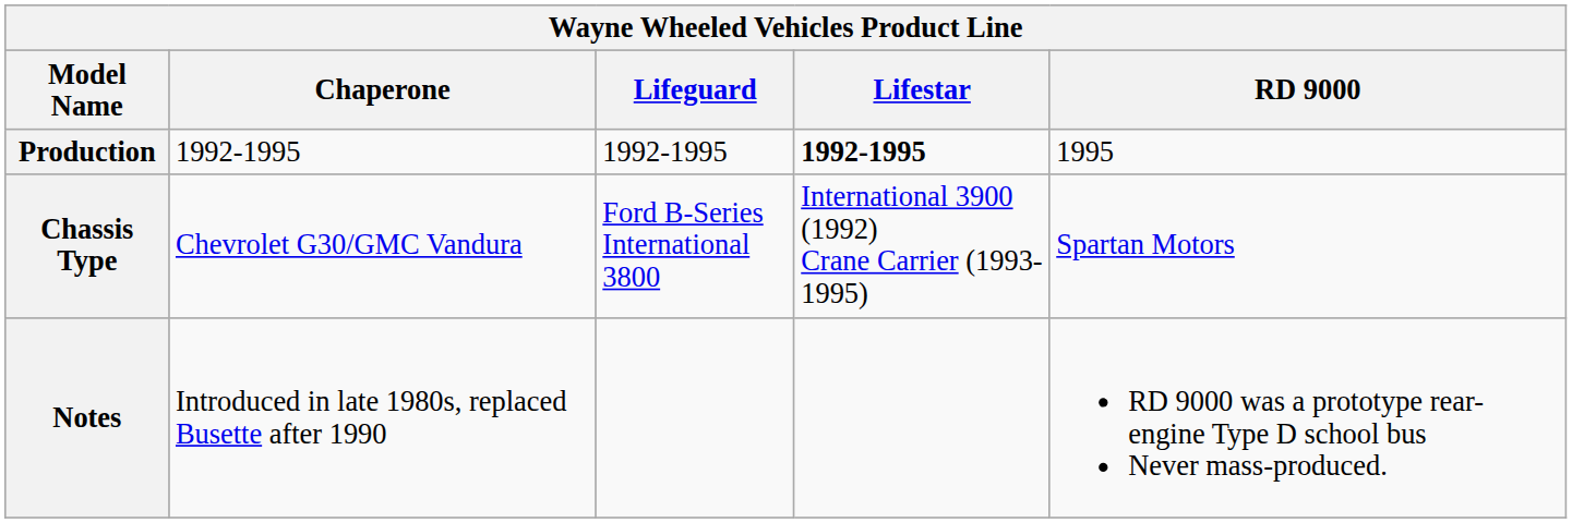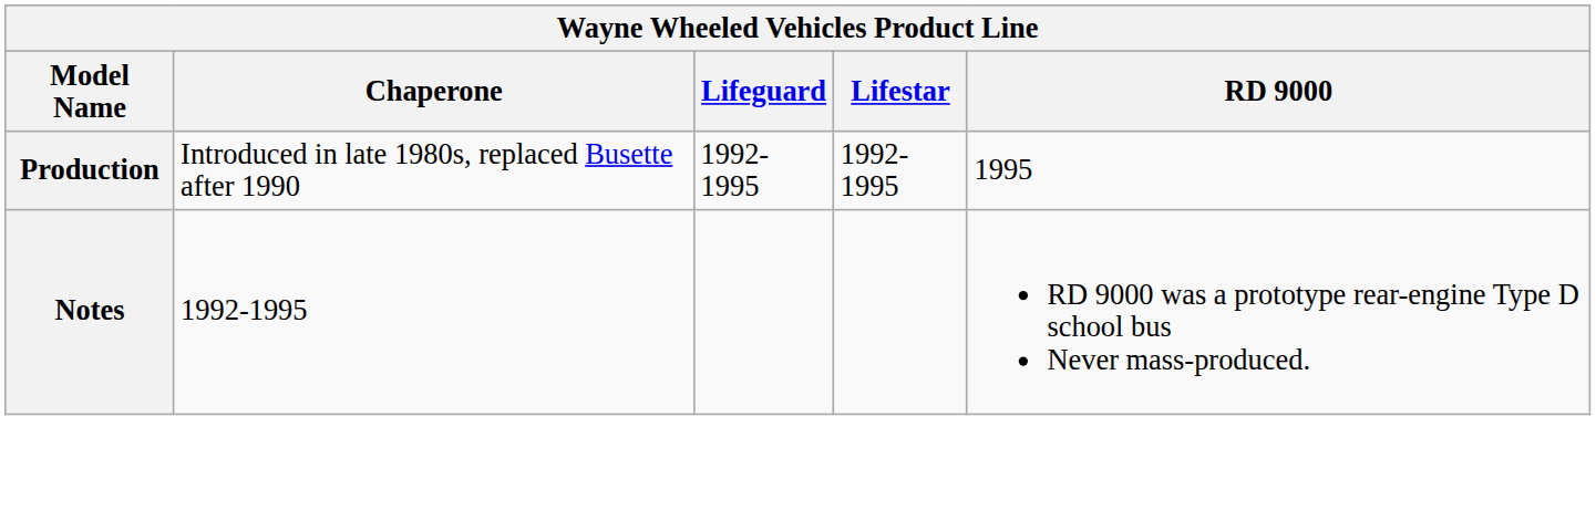 <table class="wikitable">
 <tr>
 <th colspan=5>Wayne Wheeled Vehicles Product Line</th>
 </tr>
 <tr>
 <th>Model Name</th>
 <th>Chaperone</th>
 <th><a href='#'>Lifeguard</a></th>
 <th><a href='#'>Lifestar</a></th>
 <th>RD 9000</th>
 </tr>
 <tr>
 <th>Production</th>
+<td>Introduced in late 1980s, replaced <a href='#'>Busette</a> after 1990</td>
 <td>1992-1995</td>
 <td>1992-1995</td>
-<td><strong>1992-1995</strong></td>
 <td>1995</td>
 </tr>
 <tr>
-<th>Chassis Type</th>
-<td><a href='#'>Chevrolet G30/GMC Vandura</a></td>
-<td><a href='#'>Ford B-Series</a><br><a href='#'>International 3800</a></td>
-<td><a href='#'>International 3900</a> (1992)<br><a href='#'>Crane Carrier</a> (1993-1995)</td>
-<td><a href='#'>Spartan Motors</a></td>
-</tr>
-<tr>
 <th>Notes</th>
-<td>Introduced in late 1980s, replaced <a href='#'>Busette</a> after 1990</td>
+<td>1992-1995</td>
 <td></td>
 <td></td>
 <td><br><ul><li>RD 9000 was a prototype rear-engine Type D school bus</li><li>Never mass-produced.</li></ul></td>
 </tr>
 </table>
